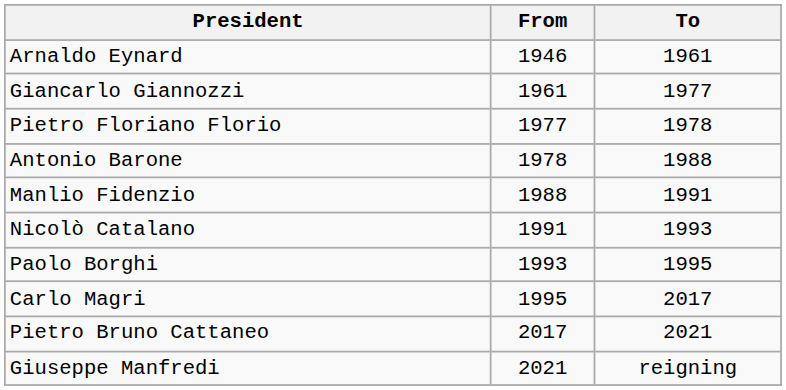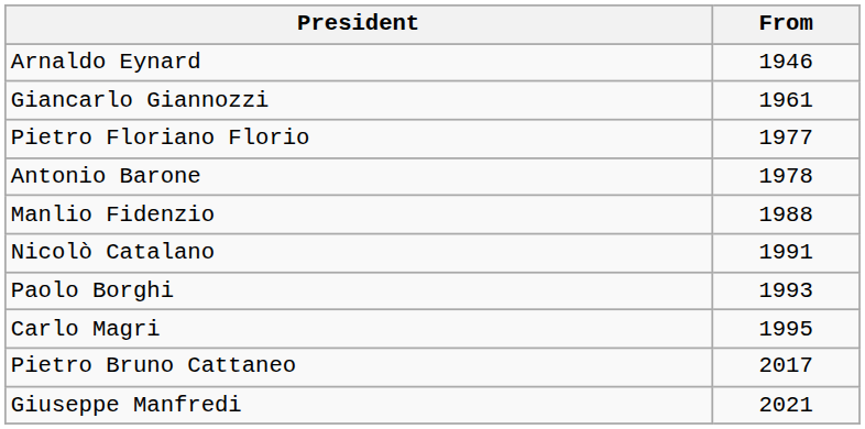 <table class="wikitable" width=35% style="font-size:90%; text-align:center;">
 <tr>
 <th>President</th>
 <th>From</th>
-<th>To</th>
 </tr>
 <tr>
 <td align=left>Arnaldo Eynard</td>
 <td>1946</td>
-<td>1961</td>
 </tr>
 <tr>
 <td align=left>Giancarlo Giannozzi</td>
 <td>1961</td>
-<td>1977</td>
 </tr>
 <tr>
 <td align=left>Pietro Floriano Florio</td>
 <td>1977</td>
-<td>1978</td>
 </tr>
 <tr>
 <td align=left>Antonio Barone</td>
 <td>1978</td>
-<td>1988</td>
 </tr>
 <tr>
 <td align=left>Manlio Fidenzio</td>
 <td>1988</td>
-<td>1991</td>
 </tr>
 <tr>
 <td align=left>Nicolò Catalano</td>
 <td>1991</td>
-<td>1993</td>
 </tr>
 <tr>
 <td align=left>Paolo Borghi</td>
 <td>1993</td>
-<td>1995</td>
 </tr>
 <tr>
 <td align=left>Carlo Magri</td>
 <td>1995</td>
-<td>2017</td>
 </tr>
 <tr>
 <td align=left>Pietro Bruno Cattaneo</td>
 <td>2017</td>
-<td>2021</td>
 </tr>
 <tr>
 <td align=left>Giuseppe Manfredi</td>
 <td>2021</td>
-<td>reigning</td>
 </tr>
 </table>
